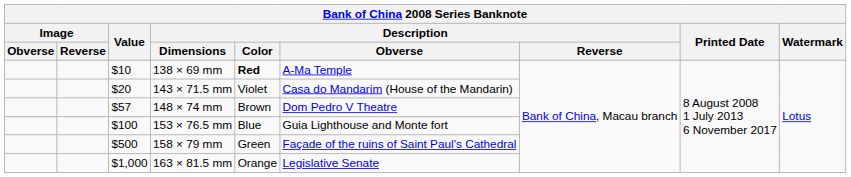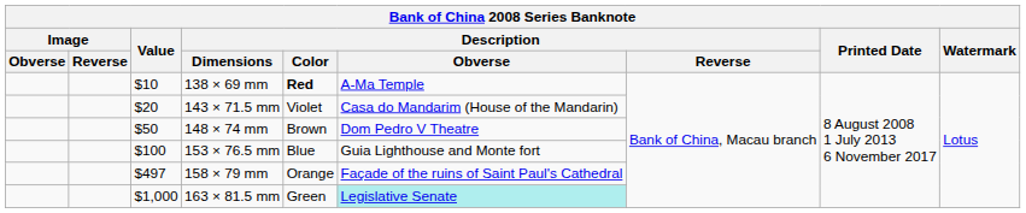 <table class="wikitable" style="font-size: 90%">
 <tr>
 <th colspan="9"><a href='#'>Bank of China</a> 2008 Series Banknote</th>
 </tr>
 <tr>
 <th colspan="2">Image</th>
 <th rowspan="2">Value</th>
 <th colspan="4">Description</th>
 <th rowspan="2">Printed Date</th>
 <th rowspan="2">Watermark</th>
 </tr>
 <tr>
 <th>Obverse</th>
 <th>Reverse</th>
 <th>Dimensions</th>
 <th>Color</th>
 <th>Obverse</th>
 <th>Reverse</th>
 </tr>
 <tr>
 <td style="text-align:center"></td>
 <td style="text-align:center"></td>
 <td>$10</td>
 <td>138 × 69 mm</td>
 <td><strong>Red</strong></td>
 <td><a href='#'>A-Ma Temple</a></td>
 <td rowspan="7"><a href='#'>Bank of China</a>, Macau branch</td>
 <td rowspan="7">8 August 2008 <br>1 July 2013 <br>6 November 2017</td>
 <td rowspan="7"><a href='#'>Lotus</a></td>
 </tr>
 <tr>
 <td style="text-align:center"></td>
 <td style="text-align:center"></td>
 <td>$20</td>
 <td>143 × 71.5 mm</td>
 <td>Violet</td>
 <td><a href='#'>Casa do Mandarim</a> (House of the Mandarin)</td>
 </tr>
 <tr>
 <td style="text-align:center"></td>
 <td style="text-align:center"></td>
-<td>$57</td>
+<td>$50</td>
 <td>148 × 74 mm</td>
 <td>Brown</td>
 <td><a href='#'>Dom Pedro V Theatre</a></td>
 </tr>
 <tr>
 <td style="text-align:center"></td>
 <td style="text-align:center"></td>
 <td>$100</td>
 <td>153 × 76.5 mm</td>
 <td>Blue</td>
 <td>Guia Lighthouse and Monte fort</td>
 </tr>
 <tr>
 <td style="text-align:center"></td>
 <td style="text-align:center"></td>
-<td>$500</td>
+<td>$497</td>
 <td>158 × 79 mm</td>
-<td>Green</td>
+<td>Orange</td>
 <td><a href='#'>Façade of the ruins of Saint Paul's Cathedral</a></td>
 </tr>
 <tr>
 <td style="text-align:center"></td>
 <td style="text-align:center"></td>
 <td>$1,000</td>
 <td>163 × 81.5 mm</td>
-<td>Orange</td>
-<td><a href='#'>Legislative Senate</a></td>
+<td>Green</td>
+<td style="background: paleturquoise;"><a href='#'>Legislative Senate</a></td>
 </tr>
 </table>
